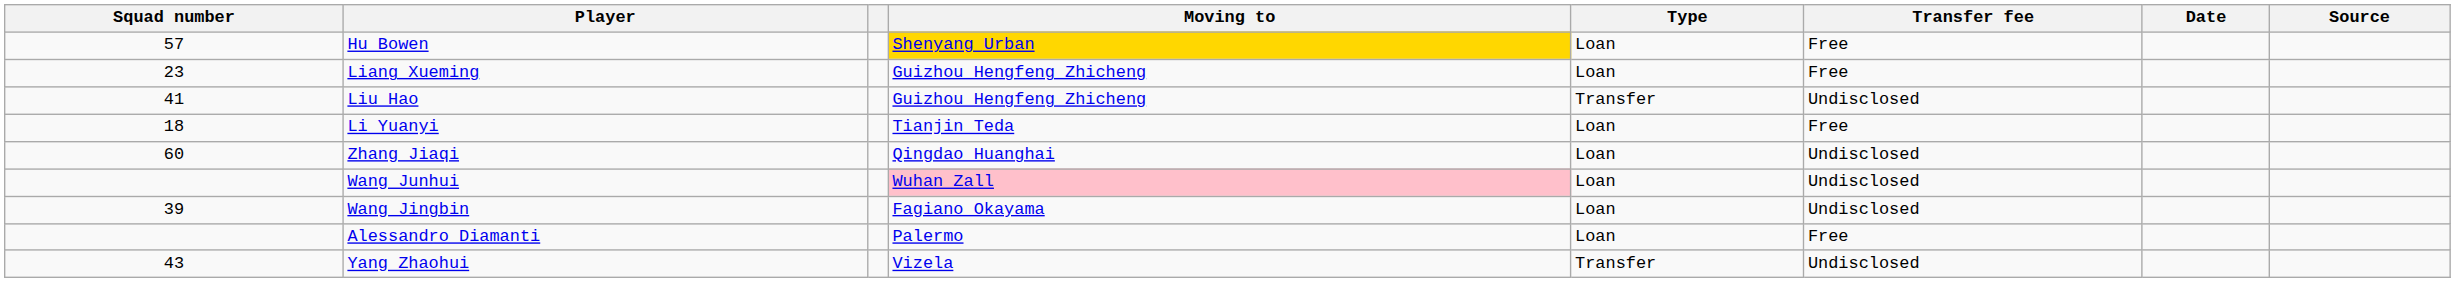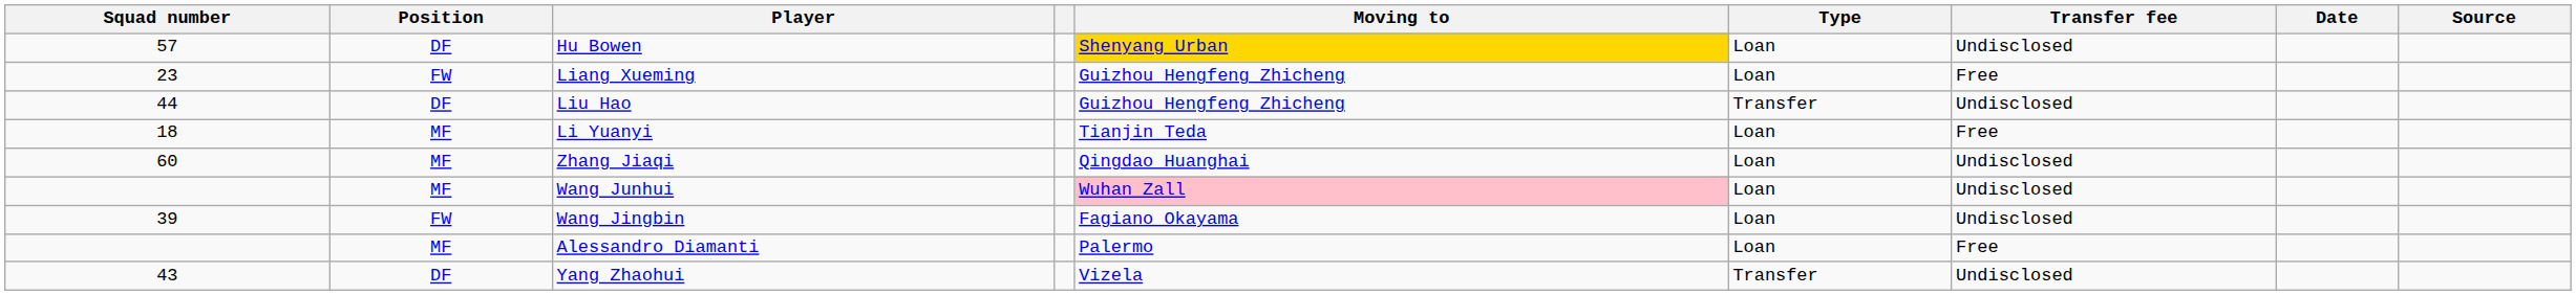 <table class="wikitable sortable" style="width:90%; text-align:left; font-size:95%;">
 <tr>
 <th>Squad number</th>
+<th>Position</th>
 <th>Player</th>
 <th></th>
 <th>Moving to</th>
 <th>Type</th>
 <th>Transfer fee</th>
 <th>Date</th>
 <th>Source</th>
 </tr>
 <tr>
 <td align=center>57</td>
+<td align=center><a href='#'>DF</a></td>
 <td align=left> <a href='#'>Hu Bowen</a></td>
 <td align=center></td>
 <td align=left style="background: gold;"> <a href='#'>Shenyang Urban</a></td>
 <td>Loan</td>
-<td>Free</td>
+<td>Undisclosed</td>
 <td></td>
 <td align=center></td>
 </tr>
 <tr>
 <td align=center>23</td>
+<td align=center><a href='#'>FW</a></td>
 <td align=left> <a href='#'>Liang Xueming</a></td>
 <td align=center></td>
 <td align=left> <a href='#'>Guizhou Hengfeng Zhicheng</a></td>
 <td>Loan</td>
 <td>Free</td>
 <td></td>
 <td align=center></td>
 </tr>
 <tr>
-<td align=center>41</td>
+<td align=center>44</td>
+<td align=center><a href='#'>DF</a></td>
 <td align=left> <a href='#'>Liu Hao</a></td>
 <td align=center></td>
 <td align=left> <a href='#'>Guizhou Hengfeng Zhicheng</a></td>
 <td>Transfer</td>
 <td>Undisclosed</td>
 <td></td>
 <td align=center></td>
 </tr>
 <tr>
 <td align=center>18</td>
+<td align=center><a href='#'>MF</a></td>
 <td align=left> <a href='#'>Li Yuanyi</a></td>
 <td align=center></td>
 <td align=left> <a href='#'>Tianjin Teda</a></td>
 <td>Loan</td>
 <td>Free</td>
 <td></td>
 <td align=center></td>
 </tr>
 <tr>
 <td align=center>60</td>
+<td align=center><a href='#'>MF</a></td>
 <td align=left> <a href='#'>Zhang Jiaqi</a></td>
 <td align=center></td>
 <td align=left> <a href='#'>Qingdao Huanghai</a></td>
 <td>Loan</td>
 <td>Undisclosed</td>
 <td></td>
 <td align=center></td>
 </tr>
 <tr>
 <td align=center></td>
+<td align=center><a href='#'>MF</a></td>
 <td align=left> <a href='#'>Wang Junhui</a></td>
 <td align=center></td>
 <td align=left style="background: pink;"> <a href='#'>Wuhan Zall</a></td>
 <td>Loan</td>
 <td>Undisclosed</td>
 <td></td>
 <td align=center></td>
 </tr>
 <tr>
 <td align=center>39</td>
+<td align=center><a href='#'>FW</a></td>
 <td align=left> <a href='#'>Wang Jingbin</a></td>
 <td align=center></td>
 <td align=left> <a href='#'>Fagiano Okayama</a></td>
 <td>Loan</td>
 <td>Undisclosed</td>
 <td></td>
 <td align=center></td>
 </tr>
 <tr>
 <td align=center></td>
+<td align=center><a href='#'>MF</a></td>
 <td align=left> <a href='#'>Alessandro Diamanti</a></td>
 <td align=center></td>
 <td align=left> <a href='#'>Palermo</a></td>
 <td>Loan</td>
 <td>Free</td>
 <td></td>
 <td align=center></td>
 </tr>
 <tr>
 <td align=center>43</td>
+<td align=center><a href='#'>DF</a></td>
 <td align=left> <a href='#'>Yang Zhaohui</a></td>
 <td align=center></td>
 <td align=left> <a href='#'>Vizela</a></td>
 <td>Transfer</td>
 <td>Undisclosed</td>
 <td></td>
 <td align=center></td>
 </tr>
 </table>
